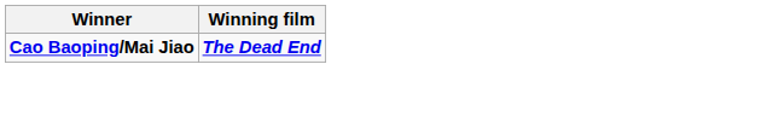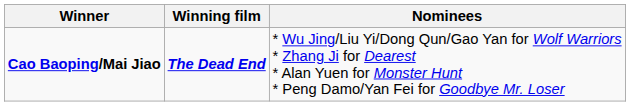 <table class="wikitable">
 <tr>
 <th>Winner</th>
 <th>Winning film</th>
+<th>Nominees</th>
 </tr>
 <tr>
 <td><strong><a href='#'>Cao Baoping</a>/Mai Jiao</strong></td>
 <td><strong><em><a href='#'>The Dead End</a></em></strong></td>
+<td>* <a href='#'>Wu Jing</a>/Liu Yi/Dong Qun/Gao Yan for <em><a href='#'>Wolf Warriors</a></em><br> * <a href='#'>Zhang Ji</a> for <em><a href='#'>Dearest</a></em><br> * Alan Yuen for <em><a href='#'>Monster Hunt</a></em><br> * Peng Damo/Yan Fei for <em><a href='#'>Goodbye Mr. Loser</a></em></td>
 </tr>
 </table>
